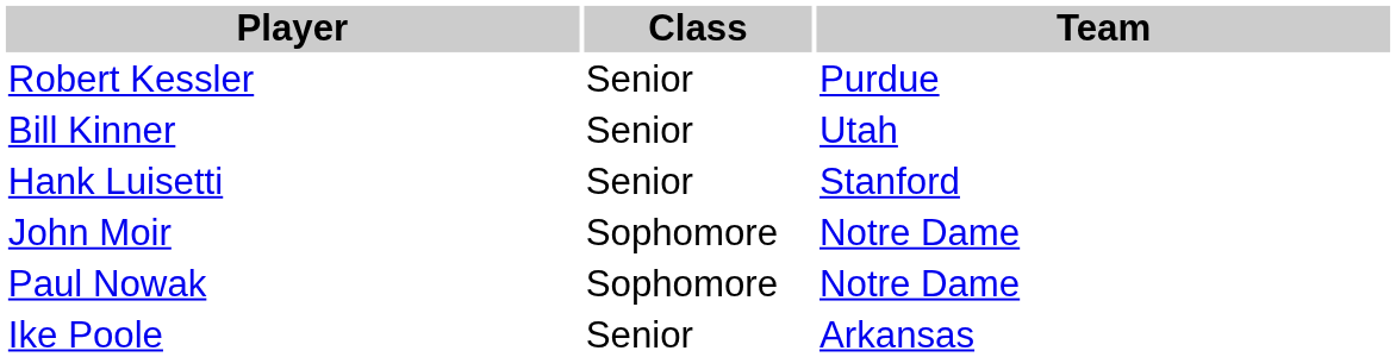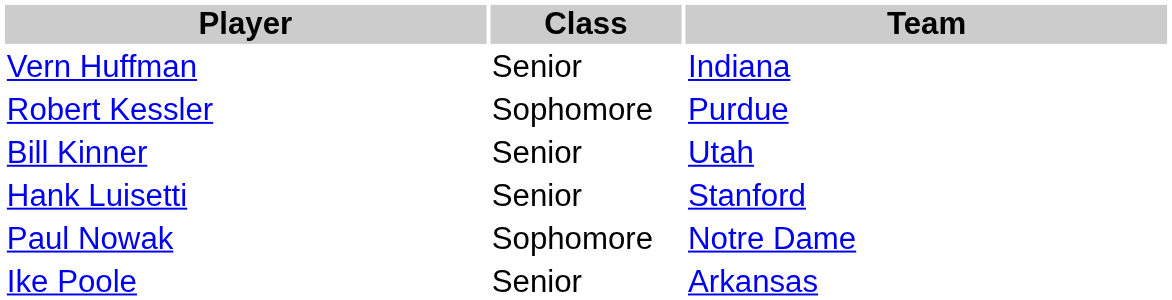 <table style="width:600px" "border:'1' 'solid' 'gray'">
 <tr>
 <th style="background:#CCCCCC;width:40%">Player</th>
 <th style="background:#CCCCCC;width:16%">Class</th>
 <th style="background:#CCCCCC;width:40%">Team</th>
 </tr>
 <tr>
+<td><a href='#'>Vern Huffman</a></td>
+<td>Senior</td>
+<td><a href='#'>Indiana</a></td>
+</tr>
+<tr>
 <td><a href='#'>Robert Kessler</a></td>
-<td>Senior</td>
+<td>Sophomore</td>
 <td><a href='#'>Purdue</a></td>
 </tr>
 <tr>
 <td><a href='#'>Bill Kinner</a></td>
 <td>Senior</td>
 <td><a href='#'>Utah</a></td>
 </tr>
 <tr>
 <td><a href='#'>Hank Luisetti</a></td>
 <td>Senior</td>
 <td><a href='#'>Stanford</a></td>
 </tr>
 <tr>
-<td><a href='#'>John Moir</a></td>
-<td>Sophomore</td>
-<td><a href='#'>Notre Dame</a></td>
-</tr>
-<tr>
 <td><a href='#'>Paul Nowak</a></td>
 <td>Sophomore</td>
 <td><a href='#'>Notre Dame</a></td>
 </tr>
 <tr>
 <td><a href='#'>Ike Poole</a></td>
 <td>Senior</td>
 <td><a href='#'>Arkansas</a></td>
 </tr>
 </table>
